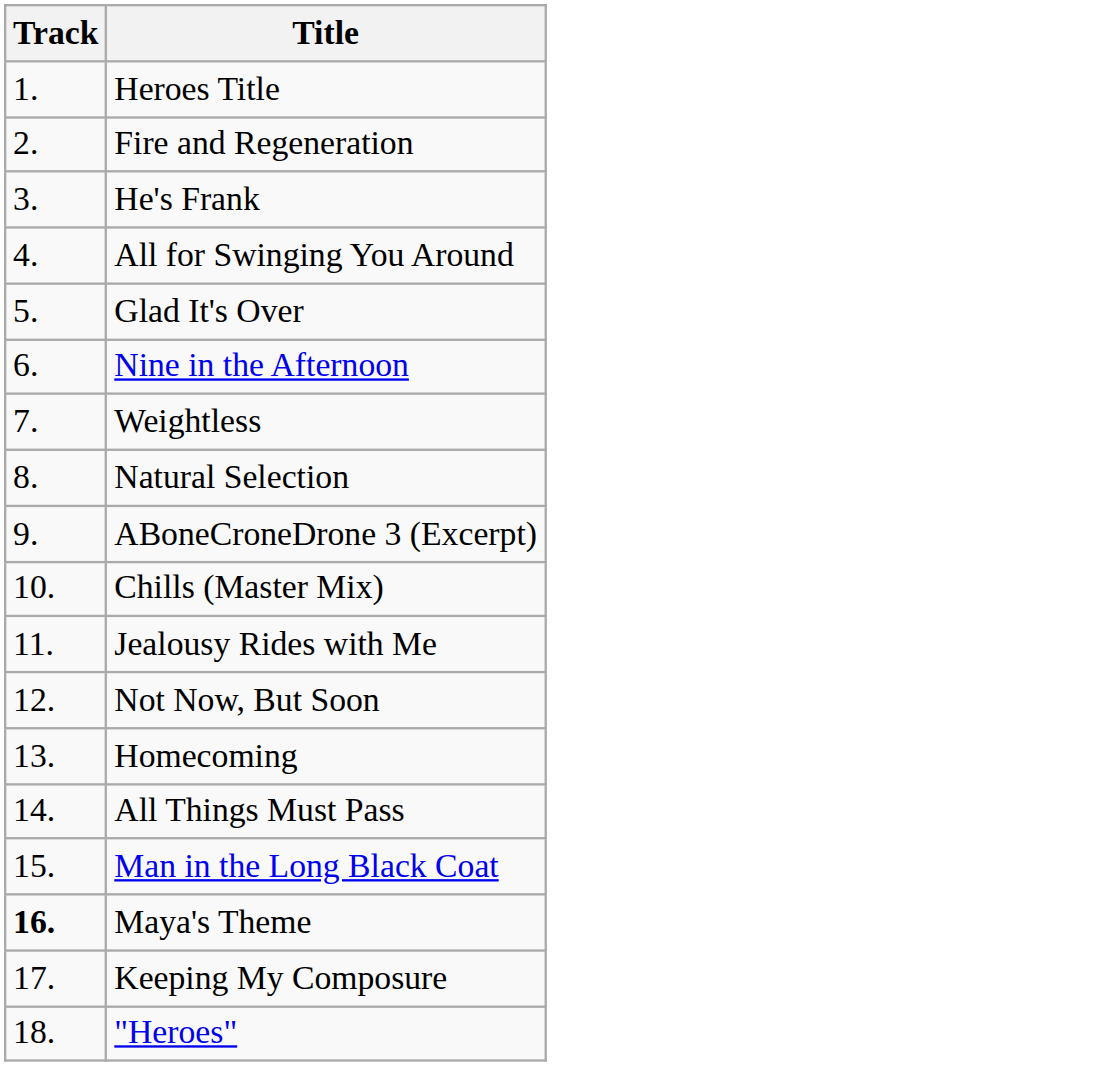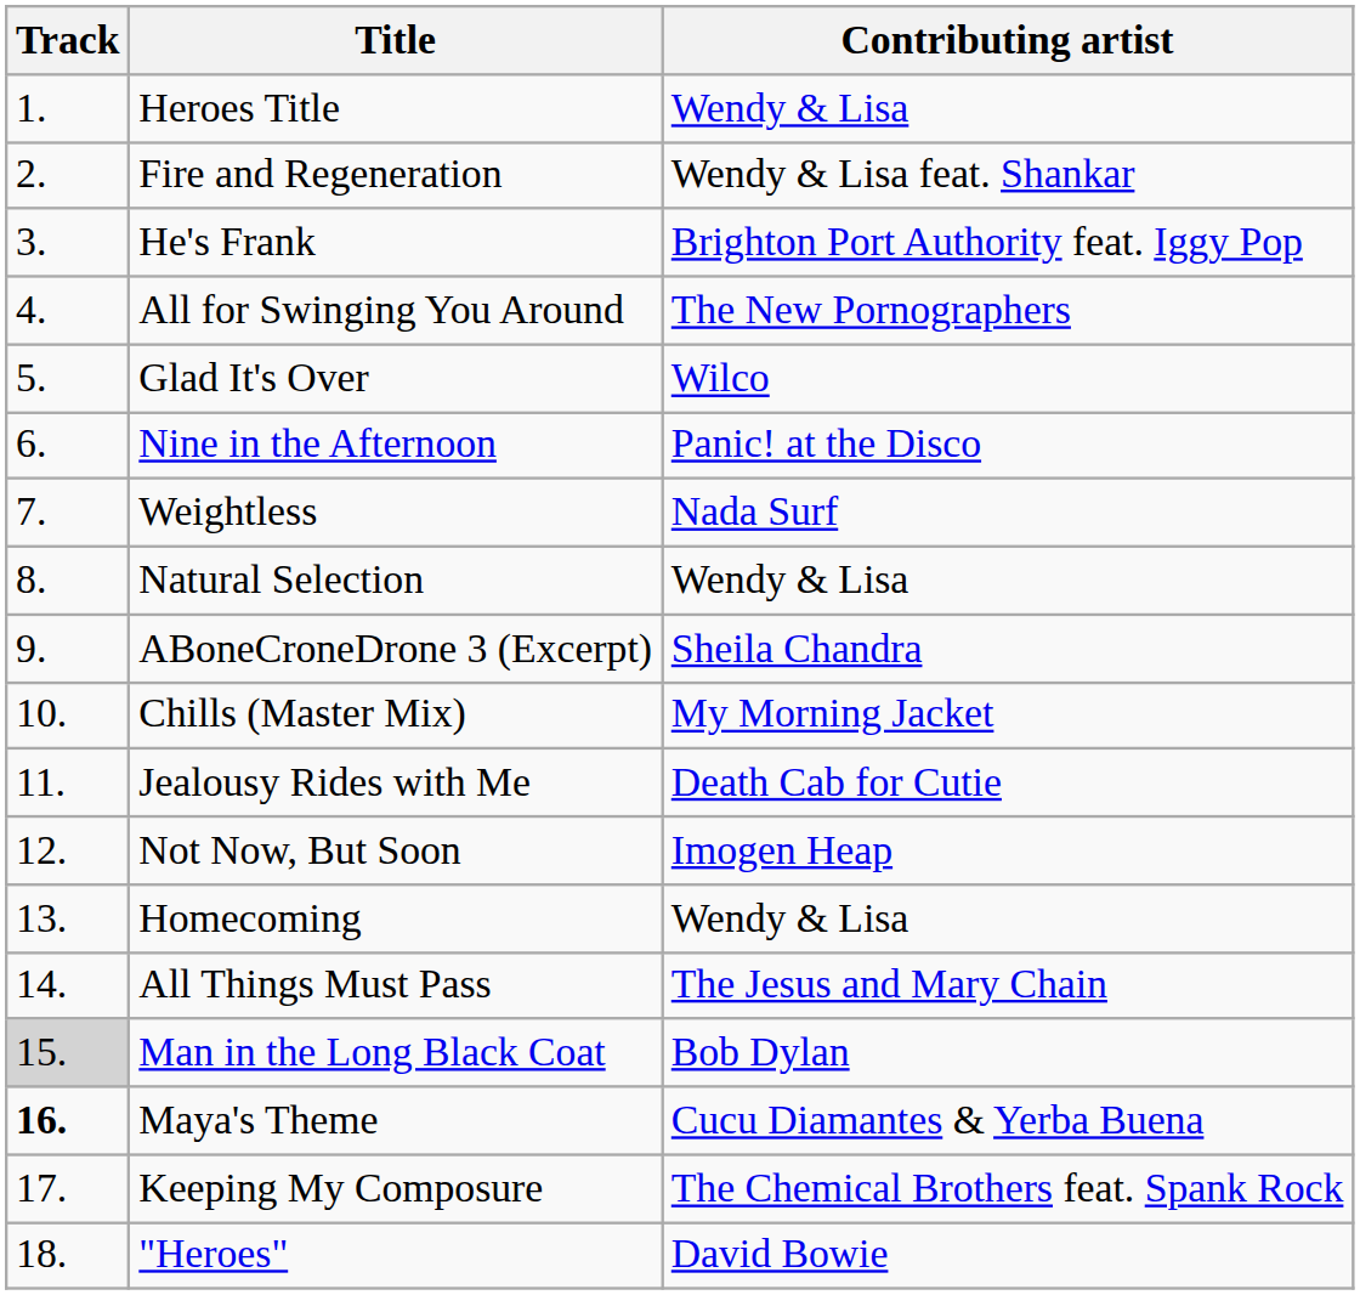 <table class="wikitable" style="font-size: 90%;">
 <tr>
 <th>Track</th>
 <th>Title</th>
+<th>Contributing artist</th>
 </tr>
 <tr>
 <td>1.</td>
 <td>Heroes Title</td>
+<td><a href='#'>Wendy & Lisa</a></td>
 </tr>
 <tr>
 <td>2.</td>
 <td>Fire and Regeneration</td>
+<td>Wendy & Lisa feat. <a href='#'>Shankar</a></td>
 </tr>
 <tr>
 <td>3.</td>
 <td>He's Frank</td>
+<td><a href='#'>Brighton Port Authority</a> feat. <a href='#'>Iggy Pop</a></td>
 </tr>
 <tr>
 <td>4.</td>
 <td>All for Swinging You Around</td>
+<td><a href='#'>The New Pornographers</a></td>
 </tr>
 <tr>
 <td>5.</td>
 <td>Glad It's Over</td>
+<td><a href='#'>Wilco</a></td>
 </tr>
 <tr>
 <td>6.</td>
 <td><a href='#'>Nine in the Afternoon</a></td>
+<td><a href='#'>Panic! at the Disco</a></td>
 </tr>
 <tr>
 <td>7.</td>
 <td>Weightless</td>
+<td><a href='#'>Nada Surf</a></td>
 </tr>
 <tr>
 <td>8.</td>
 <td>Natural Selection</td>
+<td>Wendy & Lisa</td>
 </tr>
 <tr>
 <td>9.</td>
 <td>ABoneCroneDrone 3 (Excerpt)</td>
+<td><a href='#'>Sheila Chandra</a></td>
 </tr>
 <tr>
 <td>10.</td>
 <td>Chills (Master Mix)</td>
+<td><a href='#'>My Morning Jacket</a></td>
 </tr>
 <tr>
 <td>11.</td>
 <td>Jealousy Rides with Me</td>
+<td><a href='#'>Death Cab for Cutie</a></td>
 </tr>
 <tr>
 <td>12.</td>
 <td>Not Now, But Soon</td>
+<td><a href='#'>Imogen Heap</a></td>
 </tr>
 <tr>
 <td>13.</td>
 <td>Homecoming</td>
+<td>Wendy & Lisa</td>
 </tr>
 <tr>
 <td>14.</td>
 <td>All Things Must Pass</td>
+<td><a href='#'>The Jesus and Mary Chain</a></td>
 </tr>
 <tr>
-<td>15.</td>
+<td style="background: lightgrey;">15.</td>
 <td><a href='#'>Man in the Long Black Coat</a></td>
+<td><a href='#'>Bob Dylan</a></td>
 </tr>
 <tr>
 <td><strong>16.</strong></td>
 <td>Maya's Theme</td>
+<td><a href='#'>Cucu Diamantes</a> & <a href='#'>Yerba Buena</a></td>
 </tr>
 <tr>
 <td>17.</td>
 <td>Keeping My Composure</td>
+<td><a href='#'>The Chemical Brothers</a> feat. <a href='#'>Spank Rock</a></td>
 </tr>
 <tr>
 <td>18.</td>
 <td><a href='#'>"Heroes"</a></td>
+<td><a href='#'>David Bowie</a></td>
 </tr>
 </table>
